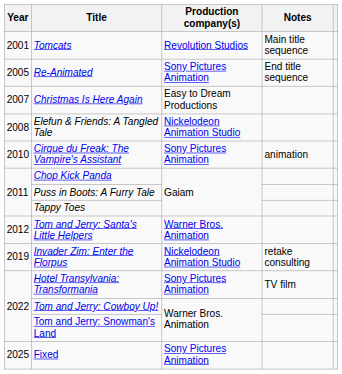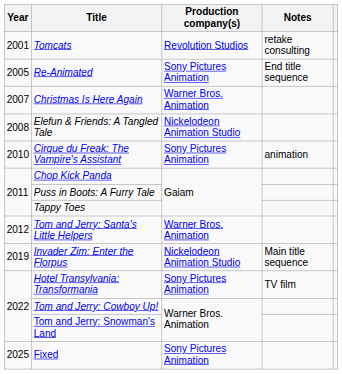 <table class="wikitable sortable" style="width:60%;">
 <tr>
 <th>Year</th>
 <th>Title</th>
 <th>Production company(s)</th>
 <th>Notes</th>
 <th></th>
 </tr>
 <tr>
 <td>2001</td>
 <td><em><a href='#'>Tomcats</a></em></td>
 <td><a href='#'>Revolution Studios</a></td>
-<td>Main title sequence</td>
+<td>retake consulting</td>
 <td></td>
 </tr>
 <tr>
 <td>2005</td>
 <td><em><a href='#'>Re-Animated</a></em></td>
 <td><a href='#'>Sony Pictures Animation</a></td>
 <td>End title sequence</td>
 <td></td>
 </tr>
 <tr>
 <td>2007</td>
 <td><em><a href='#'>Christmas Is Here Again</a></em></td>
-<td>Easy to Dream Productions</td>
+<td><a href='#'>Warner Bros. Animation</a></td>
 <td></td>
 <td></td>
 </tr>
 <tr>
 <td>2008</td>
 <td><em>Elefun & Friends: A Tangled Tale</em></td>
 <td><a href='#'>Nickelodeon Animation Studio</a></td>
 <td></td>
 <td></td>
 </tr>
 <tr>
 <td>2010</td>
 <td><em><a href='#'>Cirque du Freak: The Vampire's Assistant</a></em></td>
 <td><a href='#'>Sony Pictures Animation</a></td>
 <td>animation</td>
 <td></td>
 </tr>
 <tr>
 <td rowspan="3">2011</td>
 <td><em><a href='#'>Chop Kick Panda</a></em></td>
 <td rowspan="3">Gaiam</td>
 <td></td>
 <td></td>
 </tr>
 <tr>
 <td><em>Puss in Boots: A Furry Tale</em></td>
 <td></td>
 <td></td>
 </tr>
 <tr>
 <td><em>Tappy Toes</em></td>
 <td></td>
 <td></td>
 </tr>
 <tr>
 <td>2012</td>
 <td><em><a href='#'>Tom and Jerry: Santa's Little Helpers</a></em></td>
 <td><a href='#'>Warner Bros. Animation</a></td>
 <td></td>
 <td></td>
 </tr>
 <tr>
 <td>2019</td>
 <td><em><a href='#'>Invader Zim: Enter the Florpus</a></em></td>
 <td><a href='#'>Nickelodeon Animation Studio</a></td>
-<td>retake consulting</td>
+<td>Main title sequence</td>
 <td></td>
 </tr>
 <tr>
 <td rowspan="3">2022</td>
 <td><em><a href='#'>Hotel Transylvania: Transformania</a></em></td>
 <td><a href='#'>Sony Pictures Animation</a></td>
 <td>TV film</td>
 <td></td>
 </tr>
 <tr>
 <td><em><a href='#'>Tom and Jerry: Cowboy Up!</a></td>
 <td rowspan="2">Warner Bros. Animation</td>
 <td></td>
 <td></td>
 </tr>
 <tr>
 <td></em><a href='#'>Tom and Jerry: Snowman's Land</a><em></td>
 <td></td>
 <td></td>
 </tr>
 <tr>
 <td>2025</td>
 <td></em><a href='#'>Fixed</a><em></td>
 <td><a href='#'>Sony Pictures Animation</a></td>
 <td></td>
 <td></td>
 </tr>
 </table>
